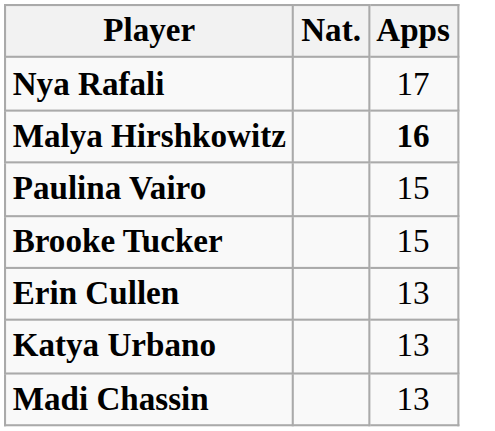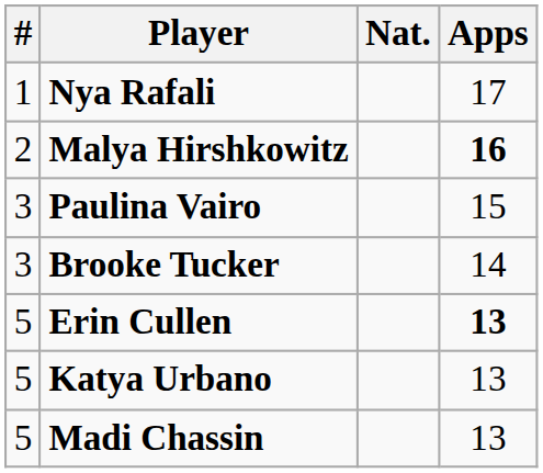 <table class="wikitable sortable" style="text-align: center;">
 <tr>
+<th>#</th>
 <th>Player</th>
 <th class="unsortable">Nat.</th>
 <th>Apps</th>
 </tr>
 <tr>
+<td>1</td>
 <td align="left"><strong>Nya Rafali</strong></td>
 <td></td>
 <td>17</td>
 </tr>
 <tr>
+<td>2</td>
 <td align="left"><strong>Malya Hirshkowitz</strong></td>
 <td></td>
 <td><strong>16</strong></td>
 </tr>
 <tr>
+<td>3</td>
 <td align="left"><strong>Paulina Vairo</strong></td>
 <td></td>
 <td>15</td>
 </tr>
 <tr>
+<td>3</td>
 <td align="left"><strong>Brooke Tucker</strong></td>
 <td></td>
-<td>15</td>
+<td>14</td>
 </tr>
 <tr>
+<td>5</td>
 <td align="left"><strong>Erin Cullen</strong></td>
 <td></td>
-<td>13</td>
+<td><strong>13</strong></td>
 </tr>
 <tr>
+<td>5</td>
 <td align="left"><strong>Katya Urbano</strong></td>
 <td></td>
 <td>13</td>
 </tr>
 <tr>
+<td>5</td>
 <td align="left"><strong>Madi Chassin</strong></td>
 <td></td>
 <td>13</td>
 </tr>
 </table>
